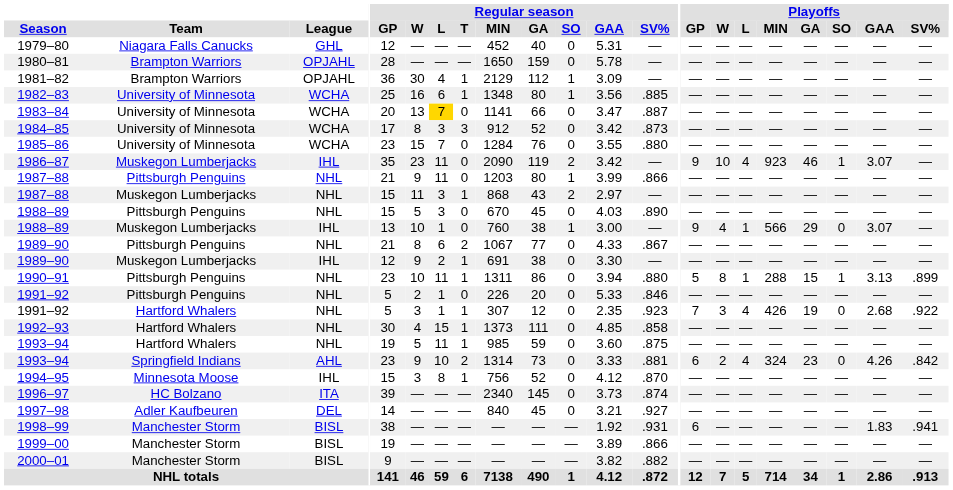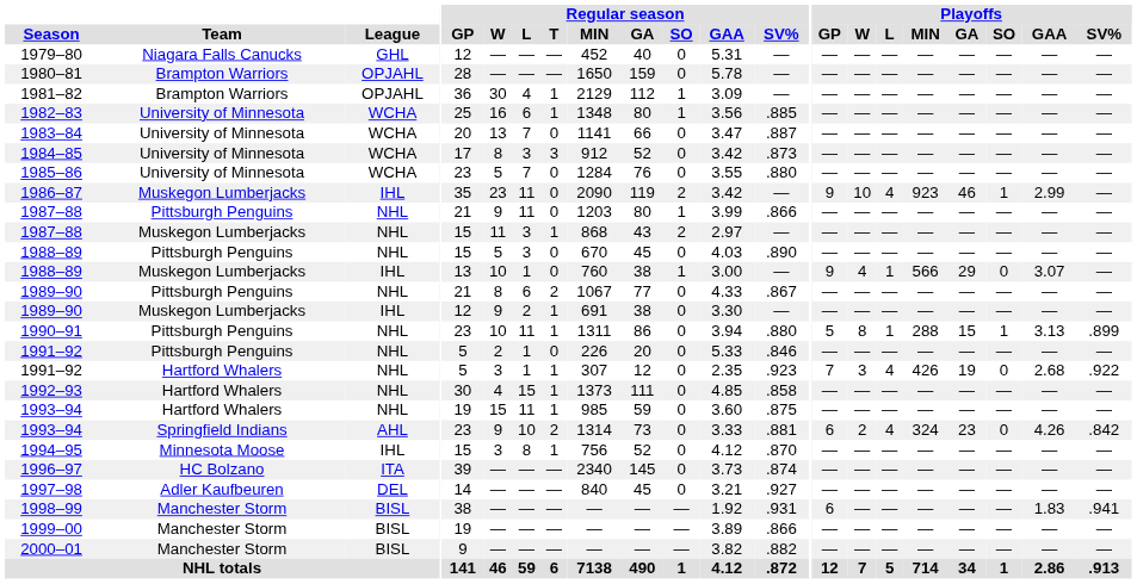 <table border="0" cellpadding="1" cellspacing="0" style="width:90%; text-align:center;">
 <tr bgcolor="#e0e0e0">
 <th colspan="3" bgcolor="#ffffff"></th>
 <th rowspan="99" bgcolor="#ffffff"></th>
 <th colspan="9" bgcolor="#e0e0e0"><a href='#'>Regular season</a></th>
 <th rowspan="99" bgcolor="#ffffff"></th>
 <th colspan="8" bgcolor="#e0e0e0"><a href='#'>Playoffs</a></th>
 </tr>
 <tr bgcolor="#e0e0e0">
 <th><a href='#'>Season</a></th>
 <th>Team</th>
 <th>League</th>
 <th>GP</th>
 <th>W</th>
 <th>L</th>
 <th>T</th>
 <th>MIN</th>
 <th>GA</th>
 <th><a href='#'>SO</a></th>
 <th><a href='#'>GAA</a></th>
 <th><a href='#'>SV%</a></th>
 <th>GP</th>
 <th>W</th>
 <th>L</th>
 <th>MIN</th>
 <th>GA</th>
 <th>SO</th>
 <th>GAA</th>
 <th>SV%</th>
 </tr>
 <tr>
 <td>1979–80</td>
 <td><a href='#'>Niagara Falls Canucks</a></td>
 <td><a href='#'>GHL</a></td>
 <td>12</td>
 <td>—</td>
 <td>—</td>
 <td>—</td>
 <td>452</td>
 <td>40</td>
 <td>0</td>
 <td>5.31</td>
 <td>—</td>
 <td>—</td>
 <td>—</td>
 <td>—</td>
 <td>—</td>
 <td>—</td>
 <td>—</td>
 <td>—</td>
 <td>—</td>
 </tr>
 <tr bgcolor="#f0f0f0">
 <td>1980–81</td>
 <td><a href='#'>Brampton Warriors</a></td>
 <td><a href='#'>OPJAHL</a></td>
 <td>28</td>
 <td>—</td>
 <td>—</td>
 <td>—</td>
 <td>1650</td>
 <td>159</td>
 <td>0</td>
 <td>5.78</td>
 <td>—</td>
 <td>—</td>
 <td>—</td>
 <td>—</td>
 <td>—</td>
 <td>—</td>
 <td>—</td>
 <td>—</td>
 <td>—</td>
 </tr>
 <tr>
 <td>1981–82</td>
 <td>Brampton Warriors</td>
 <td>OPJAHL</td>
 <td>36</td>
 <td>30</td>
 <td>4</td>
 <td>1</td>
 <td>2129</td>
 <td>112</td>
 <td>1</td>
 <td>3.09</td>
 <td>—</td>
 <td>—</td>
 <td>—</td>
 <td>—</td>
 <td>—</td>
 <td>—</td>
 <td>—</td>
 <td>—</td>
 <td>—</td>
 </tr>
 <tr bgcolor="#f0f0f0">
 <td><a href='#'>1982–83</a></td>
 <td><a href='#'>University of Minnesota</a></td>
 <td><a href='#'>WCHA</a></td>
 <td>25</td>
 <td>16</td>
 <td>6</td>
 <td>1</td>
 <td>1348</td>
 <td>80</td>
 <td>1</td>
 <td>3.56</td>
 <td>.885</td>
 <td>—</td>
 <td>—</td>
 <td>—</td>
 <td>—</td>
 <td>—</td>
 <td>—</td>
 <td>—</td>
 <td>—</td>
 </tr>
 <tr>
 <td><a href='#'>1983–84</a></td>
 <td>University of Minnesota</td>
 <td>WCHA</td>
 <td>20</td>
 <td>13</td>
-<td style="background: gold;">7</td>
+<td>7</td>
 <td>0</td>
 <td>1141</td>
 <td>66</td>
 <td>0</td>
 <td>3.47</td>
 <td>.887</td>
 <td>—</td>
 <td>—</td>
 <td>—</td>
 <td>—</td>
 <td>—</td>
 <td>—</td>
 <td>—</td>
 <td>—</td>
 </tr>
 <tr bgcolor="#f0f0f0">
 <td><a href='#'>1984–85</a></td>
 <td>University of Minnesota</td>
 <td>WCHA</td>
 <td>17</td>
 <td>8</td>
 <td>3</td>
 <td>3</td>
 <td>912</td>
 <td>52</td>
 <td>0</td>
 <td>3.42</td>
 <td>.873</td>
 <td>—</td>
 <td>—</td>
 <td>—</td>
 <td>—</td>
 <td>—</td>
 <td>—</td>
 <td>—</td>
 <td>—</td>
 </tr>
 <tr>
 <td><a href='#'>1985–86</a></td>
 <td>University of Minnesota</td>
 <td>WCHA</td>
 <td>23</td>
-<td>15</td>
+<td>5</td>
 <td>7</td>
 <td>0</td>
 <td>1284</td>
 <td>76</td>
 <td>0</td>
 <td>3.55</td>
 <td>.880</td>
 <td>—</td>
 <td>—</td>
 <td>—</td>
 <td>—</td>
 <td>—</td>
 <td>—</td>
 <td>—</td>
 <td>—</td>
 </tr>
 <tr bgcolor="#f0f0f0">
 <td><a href='#'>1986–87</a></td>
 <td><a href='#'>Muskegon Lumberjacks</a></td>
 <td><a href='#'>IHL</a></td>
 <td>35</td>
 <td>23</td>
 <td>11</td>
 <td>0</td>
 <td>2090</td>
 <td>119</td>
 <td>2</td>
 <td>3.42</td>
 <td>—</td>
 <td>9</td>
 <td>10</td>
 <td>4</td>
 <td>923</td>
 <td>46</td>
 <td>1</td>
-<td>3.07</td>
+<td>2.99</td>
 <td>—</td>
 </tr>
 <tr>
 <td><a href='#'>1987–88</a></td>
 <td><a href='#'>Pittsburgh Penguins</a></td>
 <td><a href='#'>NHL</a></td>
 <td>21</td>
 <td>9</td>
 <td>11</td>
 <td>0</td>
 <td>1203</td>
 <td>80</td>
 <td>1</td>
 <td>3.99</td>
 <td>.866</td>
 <td>—</td>
 <td>—</td>
 <td>—</td>
 <td>—</td>
 <td>—</td>
 <td>—</td>
 <td>—</td>
 <td>—</td>
 </tr>
 <tr bgcolor="#f0f0f0">
 <td><a href='#'>1987–88</a></td>
 <td>Muskegon Lumberjacks</td>
 <td>NHL</td>
 <td>15</td>
 <td>11</td>
 <td>3</td>
 <td>1</td>
 <td>868</td>
 <td>43</td>
 <td>2</td>
 <td>2.97</td>
 <td>—</td>
 <td>—</td>
 <td>—</td>
 <td>—</td>
 <td>—</td>
 <td>—</td>
 <td>—</td>
 <td>—</td>
 <td>—</td>
 </tr>
 <tr>
 <td><a href='#'>1988–89</a></td>
 <td>Pittsburgh Penguins</td>
 <td>NHL</td>
 <td>15</td>
 <td>5</td>
 <td>3</td>
 <td>0</td>
 <td>670</td>
 <td>45</td>
 <td>0</td>
 <td>4.03</td>
 <td>.890</td>
 <td>—</td>
 <td>—</td>
 <td>—</td>
 <td>—</td>
 <td>—</td>
 <td>—</td>
 <td>—</td>
 <td>—</td>
 </tr>
 <tr bgcolor="#f0f0f0">
 <td><a href='#'>1988–89</a></td>
 <td>Muskegon Lumberjacks</td>
 <td>IHL</td>
 <td>13</td>
 <td>10</td>
 <td>1</td>
 <td>0</td>
 <td>760</td>
 <td>38</td>
 <td>1</td>
 <td>3.00</td>
 <td>—</td>
 <td>9</td>
 <td>4</td>
 <td>1</td>
 <td>566</td>
 <td>29</td>
 <td>0</td>
 <td>3.07</td>
 <td>—</td>
 </tr>
 <tr>
 <td><a href='#'>1989–90</a></td>
 <td>Pittsburgh Penguins</td>
 <td>NHL</td>
 <td>21</td>
 <td>8</td>
 <td>6</td>
 <td>2</td>
 <td>1067</td>
 <td>77</td>
 <td>0</td>
 <td>4.33</td>
 <td>.867</td>
 <td>—</td>
 <td>—</td>
 <td>—</td>
 <td>—</td>
 <td>—</td>
 <td>—</td>
 <td>—</td>
 <td>—</td>
 </tr>
 <tr bgcolor="#f0f0f0">
 <td><a href='#'>1989–90</a></td>
 <td>Muskegon Lumberjacks</td>
 <td>IHL</td>
 <td>12</td>
 <td>9</td>
 <td>2</td>
 <td>1</td>
 <td>691</td>
 <td>38</td>
 <td>0</td>
 <td>3.30</td>
 <td>—</td>
 <td>—</td>
 <td>—</td>
 <td>—</td>
 <td>—</td>
 <td>—</td>
 <td>—</td>
 <td>—</td>
 <td>—</td>
 </tr>
 <tr>
 <td><a href='#'>1990–91</a></td>
 <td>Pittsburgh Penguins</td>
 <td>NHL</td>
 <td>23</td>
 <td>10</td>
 <td>11</td>
 <td>1</td>
 <td>1311</td>
 <td>86</td>
 <td>0</td>
 <td>3.94</td>
 <td>.880</td>
 <td>5</td>
 <td>8</td>
 <td>1</td>
 <td>288</td>
 <td>15</td>
 <td>1</td>
 <td>3.13</td>
 <td>.899</td>
 </tr>
 <tr bgcolor="#f0f0f0">
 <td><a href='#'>1991–92</a></td>
 <td>Pittsburgh Penguins</td>
 <td>NHL</td>
 <td>5</td>
 <td>2</td>
 <td>1</td>
 <td>0</td>
 <td>226</td>
 <td>20</td>
 <td>0</td>
 <td>5.33</td>
 <td>.846</td>
 <td>—</td>
 <td>—</td>
 <td>—</td>
 <td>—</td>
 <td>—</td>
 <td>—</td>
 <td>—</td>
 <td>—</td>
 </tr>
 <tr>
 <td>1991–92</td>
 <td><a href='#'>Hartford Whalers</a></td>
 <td>NHL</td>
 <td>5</td>
 <td>3</td>
 <td>1</td>
 <td>1</td>
 <td>307</td>
 <td>12</td>
 <td>0</td>
 <td>2.35</td>
 <td>.923</td>
 <td>7</td>
 <td>3</td>
 <td>4</td>
 <td>426</td>
 <td>19</td>
 <td>0</td>
 <td>2.68</td>
 <td>.922</td>
 </tr>
 <tr bgcolor="#f0f0f0">
 <td><a href='#'>1992–93</a></td>
 <td>Hartford Whalers</td>
 <td>NHL</td>
 <td>30</td>
 <td>4</td>
 <td>15</td>
 <td>1</td>
 <td>1373</td>
 <td>111</td>
 <td>0</td>
 <td>4.85</td>
 <td>.858</td>
 <td>—</td>
 <td>—</td>
 <td>—</td>
 <td>—</td>
 <td>—</td>
 <td>—</td>
 <td>—</td>
 <td>—</td>
 </tr>
 <tr>
 <td><a href='#'>1993–94</a></td>
 <td>Hartford Whalers</td>
 <td>NHL</td>
 <td>19</td>
-<td>5</td>
+<td>15</td>
 <td>11</td>
 <td>1</td>
 <td>985</td>
 <td>59</td>
 <td>0</td>
 <td>3.60</td>
 <td>.875</td>
 <td>—</td>
 <td>—</td>
 <td>—</td>
 <td>—</td>
 <td>—</td>
 <td>—</td>
 <td>—</td>
 <td>—</td>
 </tr>
 <tr bgcolor="#f0f0f0">
 <td><a href='#'>1993–94</a></td>
 <td><a href='#'>Springfield Indians</a></td>
 <td><a href='#'>AHL</a></td>
 <td>23</td>
 <td>9</td>
 <td>10</td>
 <td>2</td>
 <td>1314</td>
 <td>73</td>
 <td>0</td>
 <td>3.33</td>
 <td>.881</td>
 <td>6</td>
 <td>2</td>
 <td>4</td>
 <td>324</td>
 <td>23</td>
 <td>0</td>
 <td>4.26</td>
 <td>.842</td>
 </tr>
 <tr>
 <td><a href='#'>1994–95</a></td>
 <td><a href='#'>Minnesota Moose</a></td>
 <td>IHL</td>
 <td>15</td>
 <td>3</td>
 <td>8</td>
 <td>1</td>
 <td>756</td>
 <td>52</td>
 <td>0</td>
 <td>4.12</td>
 <td>.870</td>
 <td>—</td>
 <td>—</td>
 <td>—</td>
 <td>—</td>
 <td>—</td>
 <td>—</td>
 <td>—</td>
 <td>—</td>
 </tr>
 <tr bgcolor="#f0f0f0">
 <td><a href='#'>1996–97</a></td>
 <td><a href='#'>HC Bolzano</a></td>
 <td><a href='#'>ITA</a></td>
 <td>39</td>
 <td>—</td>
 <td>—</td>
 <td>—</td>
 <td>2340</td>
 <td>145</td>
 <td>0</td>
 <td>3.73</td>
 <td>.874</td>
 <td>—</td>
 <td>—</td>
 <td>—</td>
 <td>—</td>
 <td>—</td>
 <td>—</td>
 <td>—</td>
 <td>—</td>
 </tr>
 <tr>
 <td><a href='#'>1997–98</a></td>
 <td><a href='#'>Adler Kaufbeuren</a></td>
 <td><a href='#'>DEL</a></td>
 <td>14</td>
 <td>—</td>
 <td>—</td>
 <td>—</td>
 <td>840</td>
 <td>45</td>
 <td>0</td>
 <td>3.21</td>
 <td>.927</td>
 <td>—</td>
 <td>—</td>
 <td>—</td>
 <td>—</td>
 <td>—</td>
 <td>—</td>
 <td>—</td>
 <td>—</td>
 </tr>
 <tr bgcolor="#f0f0f0">
 <td><a href='#'>1998–99</a></td>
 <td><a href='#'>Manchester Storm</a></td>
 <td><a href='#'>BISL</a></td>
 <td>38</td>
 <td>—</td>
 <td>—</td>
 <td>—</td>
 <td>—</td>
 <td>—</td>
 <td>—</td>
 <td>1.92</td>
 <td>.931</td>
 <td>6</td>
 <td>—</td>
 <td>—</td>
 <td>—</td>
 <td>—</td>
 <td>—</td>
 <td>1.83</td>
 <td>.941</td>
 </tr>
 <tr>
 <td><a href='#'>1999–00</a></td>
 <td>Manchester Storm</td>
 <td>BISL</td>
 <td>19</td>
 <td>—</td>
 <td>—</td>
 <td>—</td>
 <td>—</td>
 <td>—</td>
 <td>—</td>
 <td>3.89</td>
 <td>.866</td>
 <td>—</td>
 <td>—</td>
 <td>—</td>
 <td>—</td>
 <td>—</td>
 <td>—</td>
 <td>—</td>
 <td>—</td>
 </tr>
 <tr bgcolor="#f0f0f0">
 <td><a href='#'>2000–01</a></td>
 <td>Manchester Storm</td>
 <td>BISL</td>
 <td>9</td>
 <td>—</td>
 <td>—</td>
 <td>—</td>
 <td>—</td>
 <td>—</td>
 <td>—</td>
 <td>3.82</td>
 <td>.882</td>
 <td>—</td>
 <td>—</td>
 <td>—</td>
 <td>—</td>
 <td>—</td>
 <td>—</td>
 <td>—</td>
 <td>—</td>
 </tr>
 <tr bgcolor="#e0e0e0">
 <th colspan=3>NHL totals</th>
 <th>141</th>
 <th>46</th>
 <th>59</th>
 <th>6</th>
 <th>7138</th>
 <th>490</th>
 <th>1</th>
 <th>4.12</th>
 <th>.872</th>
 <th>12</th>
 <th>7</th>
 <th>5</th>
 <th>714</th>
 <th>34</th>
 <th>1</th>
 <th>2.86</th>
 <th>.913</th>
 </tr>
 </table>
